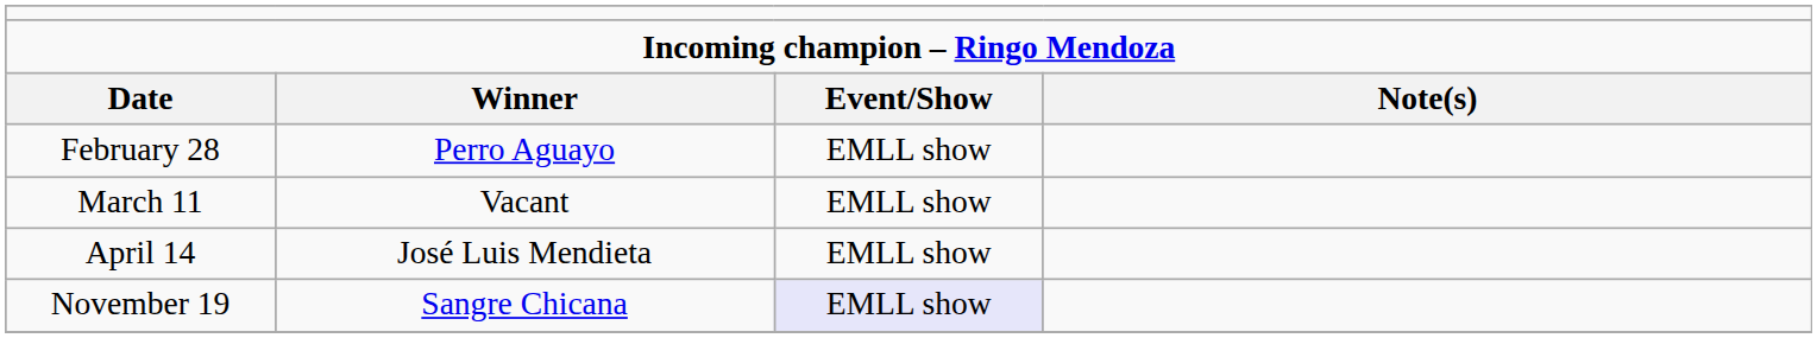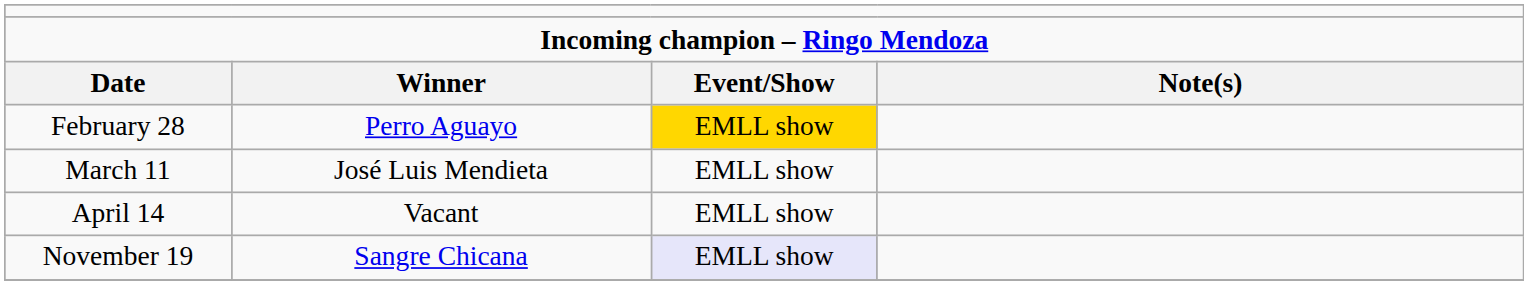 <table class="wikitable" style="text-align:center; width:100%;">
 <tr>
 <td colspan=5></td>
 </tr>
 <tr>
 <td colspan=5><strong>Incoming champion – <a href='#'>Ringo Mendoza</a></strong></td>
 </tr>
 <tr>
 <th width=14%>Date</th>
 <th width=26%>Winner</th>
 <th width=14%>Event/Show</th>
 <th width=40%>Note(s)</th>
 </tr>
 <tr>
 <td>February 28</td>
 <td><a href='#'>Perro Aguayo</a></td>
-<td>EMLL show</td>
+<td style="background: gold;">EMLL show</td>
 <td></td>
 </tr>
 <tr>
 <td>March 11</td>
-<td>Vacant</td>
+<td>José Luis Mendieta</td>
 <td>EMLL show</td>
 <td></td>
 </tr>
 <tr>
 <td>April 14</td>
-<td>José Luis Mendieta</td>
+<td>Vacant</td>
 <td>EMLL show</td>
 <td></td>
 </tr>
 <tr>
 <td>November 19</td>
 <td><a href='#'>Sangre Chicana</a></td>
 <td style="background: lavender;">EMLL show</td>
 <td></td>
 </tr>
 <tr>
 </tr>
 </table>
